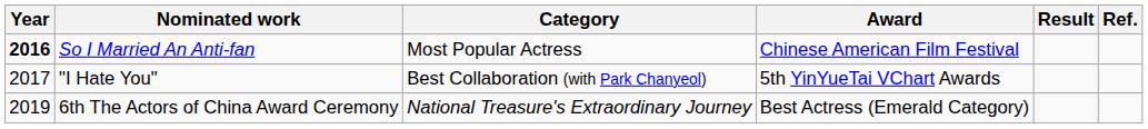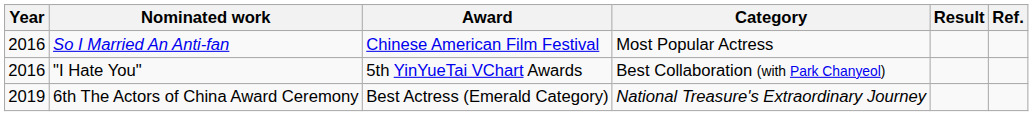 <table class="wikitable">
 <tr>
 <th>Year</th>
 <th>Nominated work</th>
+<th>Award</th>
 <th>Category</th>
-<th>Award</th>
 <th>Result</th>
 <th>Ref.</th>
 </tr>
 <tr>
-<td><strong>2016</strong></td>
+<td>2016</td>
 <td><em><a href='#'>So I Married An Anti-fan</a></em></td>
+<td><a href='#'>Chinese American Film Festival</a></td>
 <td>Most Popular Actress</td>
-<td><a href='#'>Chinese American Film Festival</a></td>
 <td></td>
 <td></td>
 </tr>
 <tr>
-<td>2017</td>
+<td>2016</td>
 <td>"I Hate You"</td>
+<td>5th <a href='#'>YinYueTai VChart</a> Awards</td>
 <td>Best Collaboration <small>(with <a href='#'>Park Chanyeol</a>)</small></td>
-<td>5th <a href='#'>YinYueTai VChart</a> Awards</td>
 <td></td>
 <td></td>
 </tr>
 <tr>
 <td>2019</td>
 <td>6th The Actors of China Award Ceremony</td>
+<td>Best Actress (Emerald Category)</td>
 <td><em>National Treasure's Extraordinary Journey</em></td>
-<td>Best Actress (Emerald Category)</td>
 <td></td>
 <td></td>
 </tr>
 </table>
